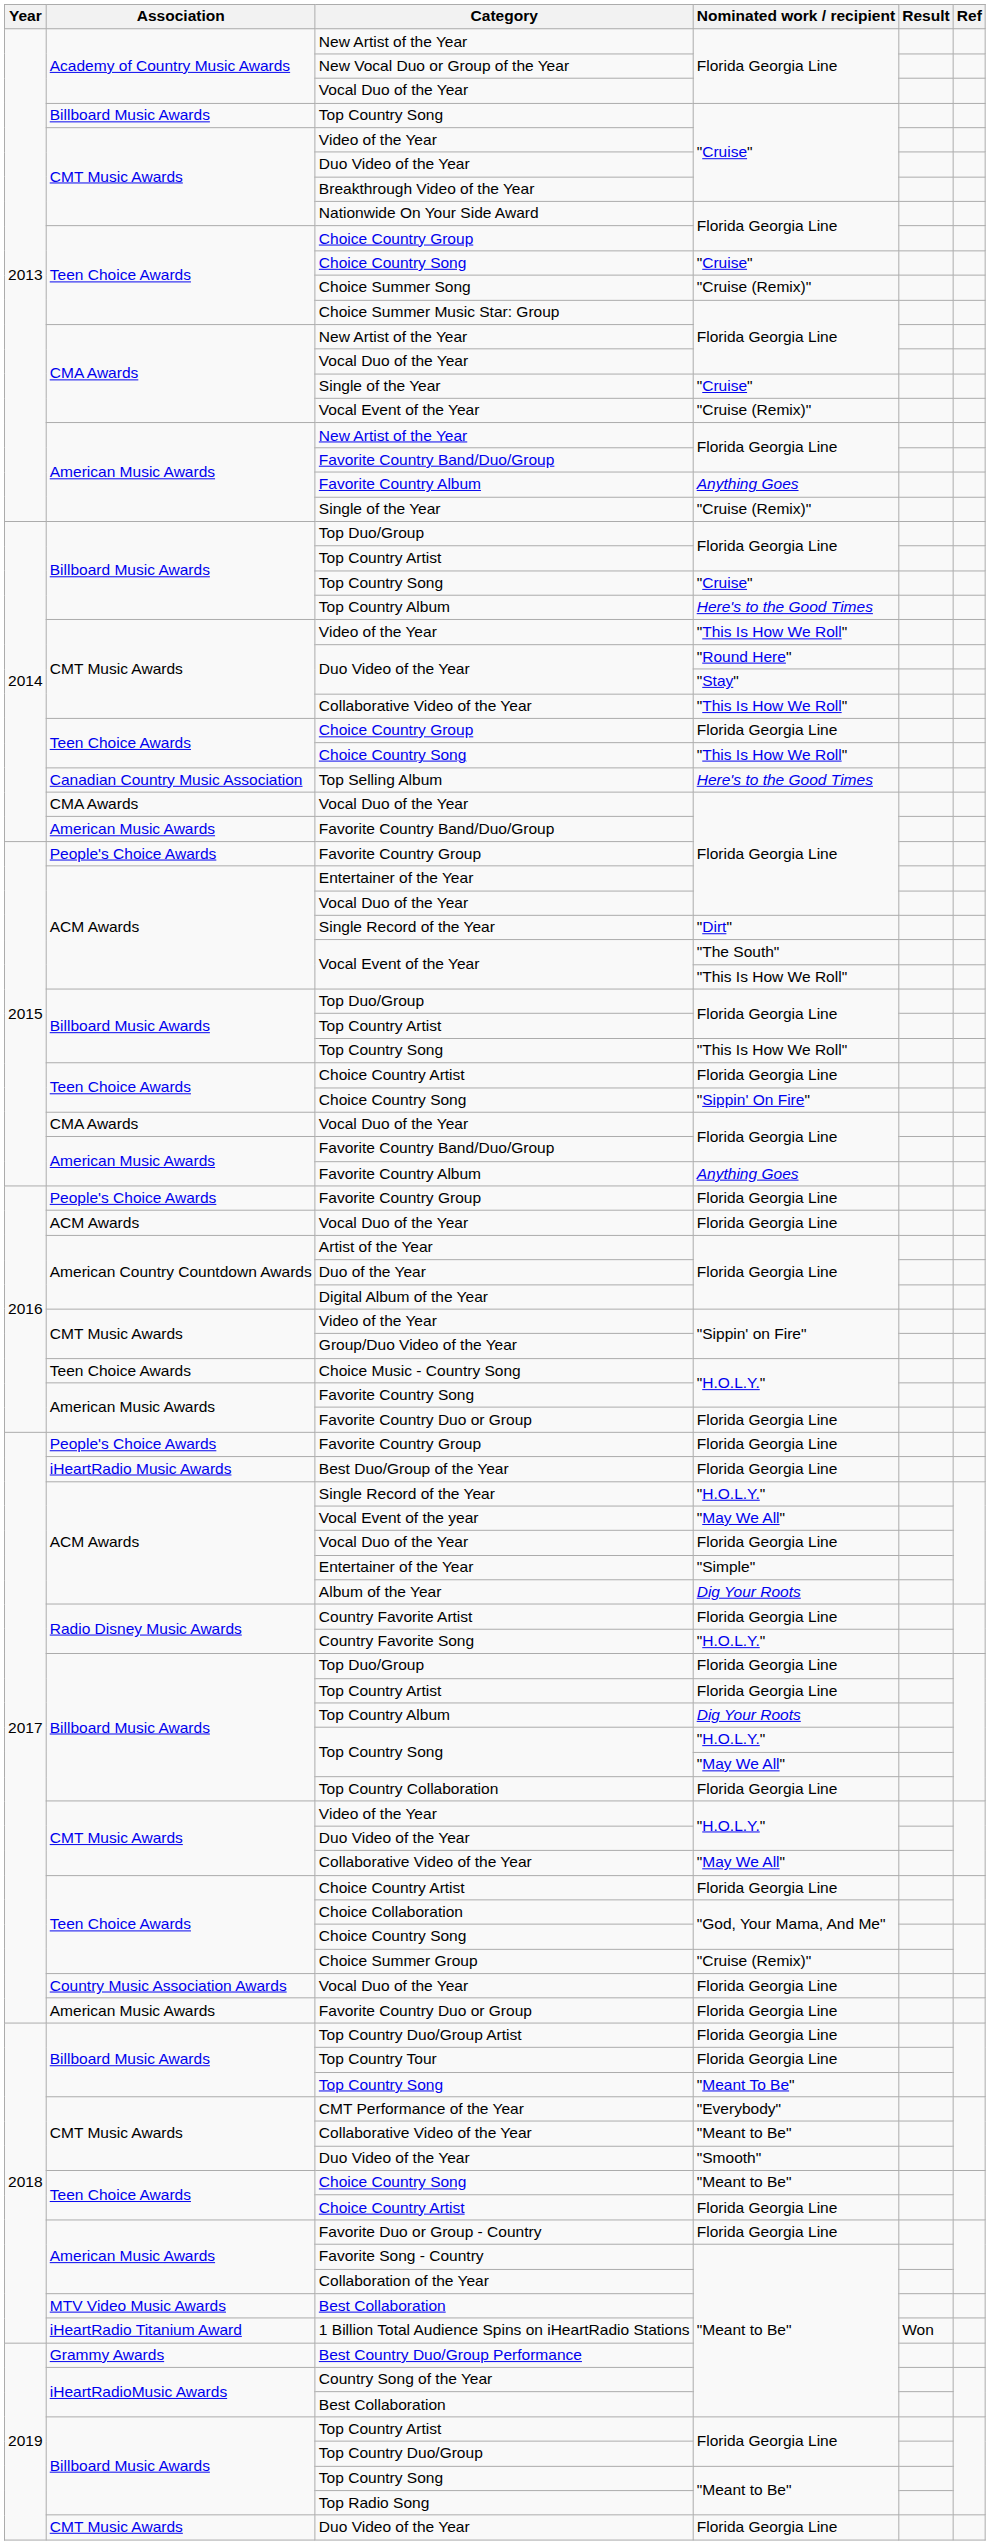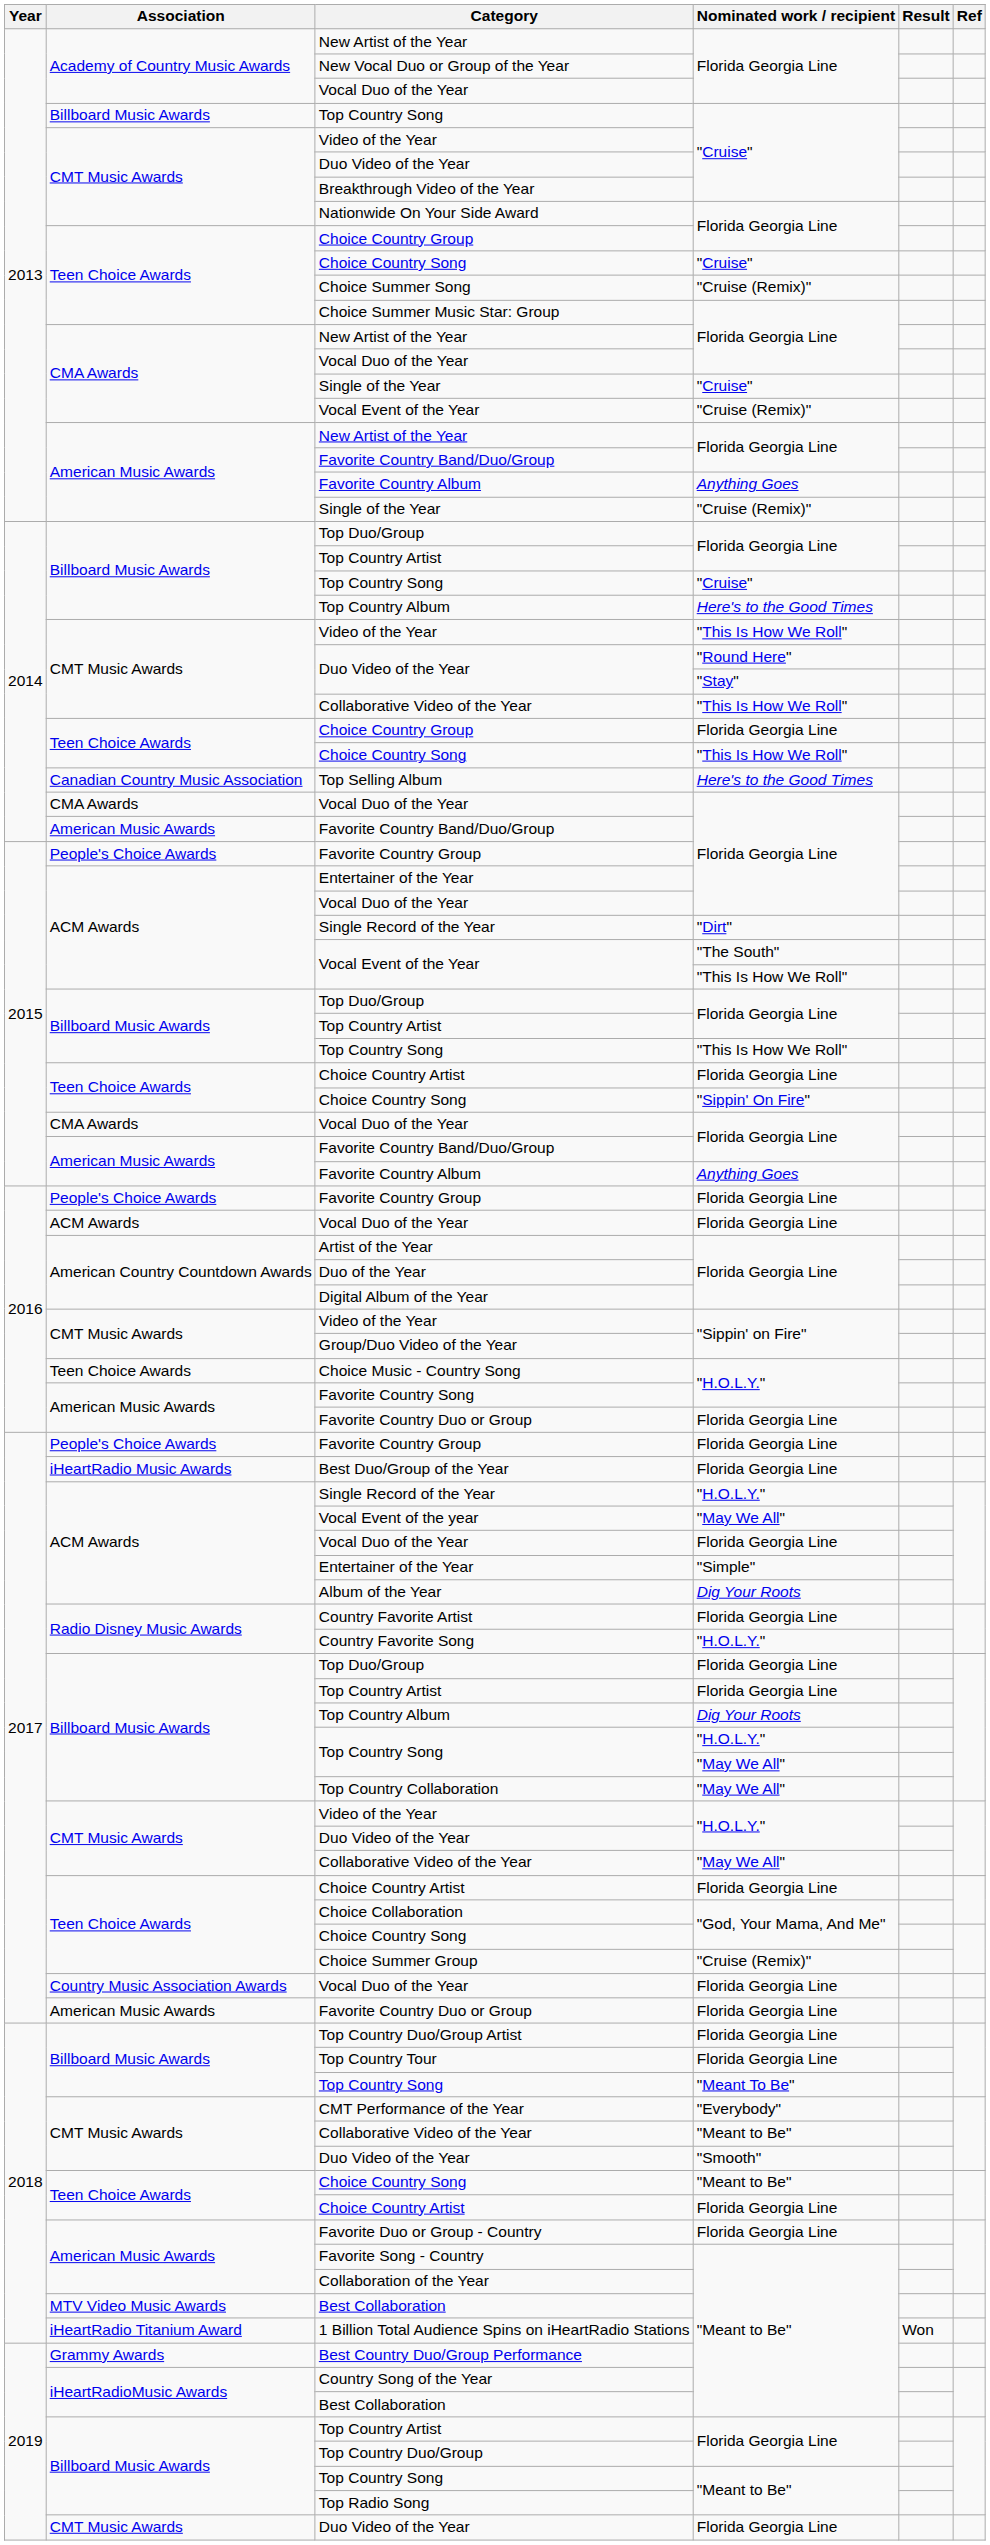 <table class="wikitable sortable">
 <tr>
 <th>Year</th>
 <th>Association</th>
 <th>Category</th>
 <th>Nominated work / recipient</th>
 <th>Result</th>
 <th>Ref</th>
 </tr>
 <tr>
 <td rowspan="20">2013</td>
 <td rowspan="3"><a href='#'>Academy of Country Music Awards</a></td>
 <td>New Artist of the Year</td>
 <td rowspan="3">Florida Georgia Line</td>
 <td></td>
 <td></td>
 </tr>
 <tr>
 <td>New Vocal Duo or Group of the Year</td>
 <td></td>
 <td></td>
 </tr>
 <tr>
 <td>Vocal Duo of the Year</td>
 <td></td>
 <td></td>
 </tr>
 <tr>
 <td><a href='#'>Billboard Music Awards</a></td>
 <td>Top Country Song</td>
 <td rowspan="4">"<a href='#'>Cruise</a>"</td>
 <td></td>
 <td></td>
 </tr>
 <tr>
 <td rowspan="4"><a href='#'>CMT Music Awards</a></td>
 <td>Video of the Year</td>
 <td></td>
 <td></td>
 </tr>
 <tr>
 <td>Duo Video of the Year</td>
 <td></td>
 <td></td>
 </tr>
 <tr>
 <td>Breakthrough Video of the Year</td>
 <td></td>
 <td></td>
 </tr>
 <tr>
 <td>Nationwide On Your Side Award</td>
 <td rowspan="2">Florida Georgia Line</td>
 <td></td>
 <td></td>
 </tr>
 <tr>
 <td rowspan="4"><a href='#'>Teen Choice Awards</a></td>
 <td><a href='#'>Choice Country Group</a></td>
 <td></td>
 <td></td>
 </tr>
 <tr>
 <td><a href='#'>Choice Country Song</a></td>
 <td>"<a href='#'>Cruise</a>"</td>
 <td></td>
 <td></td>
 </tr>
 <tr>
 <td>Choice Summer Song</td>
 <td>"Cruise (Remix)" </td>
 <td></td>
 <td></td>
 </tr>
 <tr>
 <td>Choice Summer Music Star: Group</td>
 <td rowspan="3">Florida Georgia Line</td>
 <td></td>
 <td></td>
 </tr>
 <tr>
 <td rowspan="4"><a href='#'>CMA Awards</a></td>
 <td>New Artist of the Year</td>
 <td></td>
 <td></td>
 </tr>
 <tr>
 <td>Vocal Duo of the Year</td>
 <td></td>
 <td></td>
 </tr>
 <tr>
 <td>Single of the Year</td>
 <td>"<a href='#'>Cruise</a>"</td>
 <td></td>
 <td></td>
 </tr>
 <tr>
 <td>Vocal Event of the Year</td>
 <td>"Cruise (Remix)" </td>
 <td></td>
 <td></td>
 </tr>
 <tr>
 <td rowspan="4"><a href='#'>American Music Awards</a></td>
 <td><a href='#'>New Artist of the Year</a></td>
 <td rowspan="2">Florida Georgia Line</td>
 <td></td>
 <td></td>
 </tr>
 <tr>
 <td><a href='#'>Favorite Country Band/Duo/Group</a></td>
 <td></td>
 <td></td>
 </tr>
 <tr>
 <td><a href='#'>Favorite Country Album</a></td>
 <td><em><a href='#'>Anything Goes</a></em></td>
 <td></td>
 <td></td>
 </tr>
 <tr>
 <td>Single of the Year</td>
 <td>"Cruise (Remix)" </td>
 <td></td>
 <td></td>
 </tr>
 <tr>
 <td rowspan="13">2014</td>
 <td rowspan="4"><a href='#'>Billboard Music Awards</a></td>
 <td>Top Duo/Group</td>
 <td rowspan="2">Florida Georgia Line</td>
 <td></td>
 <td></td>
 </tr>
 <tr>
 <td>Top Country Artist</td>
 <td></td>
 <td></td>
 </tr>
 <tr>
 <td>Top Country Song</td>
 <td>"<a href='#'>Cruise</a>"</td>
 <td></td>
 <td></td>
 </tr>
 <tr>
 <td>Top Country Album</td>
 <td><em><a href='#'>Here's to the Good Times</a></em></td>
 <td></td>
 <td></td>
 </tr>
 <tr>
 <td rowspan="4">CMT Music Awards</td>
 <td>Video of the Year</td>
 <td>"<a href='#'>This Is How We Roll</a>" </td>
 <td></td>
 <td></td>
 </tr>
 <tr>
 <td rowspan=2>Duo Video of the Year</td>
 <td>"<a href='#'>Round Here</a>"</td>
 <td></td>
 <td></td>
 </tr>
 <tr>
 <td>"<a href='#'>Stay</a>"</td>
 <td></td>
 <td></td>
 </tr>
 <tr>
 <td>Collaborative Video of the Year</td>
 <td>"<a href='#'>This Is How We Roll</a>" </td>
 <td></td>
 <td></td>
 </tr>
 <tr>
 <td rowspan="2"><a href='#'>Teen Choice Awards</a></td>
 <td><a href='#'>Choice Country Group</a></td>
 <td>Florida Georgia Line</td>
 <td></td>
 <td></td>
 </tr>
 <tr>
 <td><a href='#'>Choice Country Song</a></td>
 <td>"<a href='#'>This Is How We Roll</a>" </td>
 <td></td>
 <td></td>
 </tr>
 <tr>
 <td><a href='#'>Canadian Country Music Association</a></td>
 <td>Top Selling Album</td>
 <td><em><a href='#'>Here's to the Good Times</a></em></td>
 <td></td>
 <td></td>
 </tr>
 <tr>
 <td>CMA Awards</td>
 <td>Vocal Duo of the Year</td>
 <td rowspan="5">Florida Georgia Line</td>
 <td></td>
 <td></td>
 </tr>
 <tr>
 <td><a href='#'>American Music Awards</a></td>
 <td>Favorite Country Band/Duo/Group</td>
 <td></td>
 <td></td>
 </tr>
 <tr>
 <td rowspan="14">2015</td>
 <td><a href='#'>People's Choice Awards</a></td>
 <td>Favorite Country Group</td>
 <td></td>
 <td></td>
 </tr>
 <tr>
 <td rowspan="5">ACM Awards</td>
 <td>Entertainer of the Year</td>
 <td></td>
 <td></td>
 </tr>
 <tr>
 <td>Vocal Duo of the Year</td>
 <td></td>
 <td></td>
 </tr>
 <tr>
 <td>Single Record of the Year</td>
 <td>"<a href='#'>Dirt</a>"</td>
 <td></td>
 <td></td>
 </tr>
 <tr>
 <td rowspan="2">Vocal Event of the Year</td>
 <td>"The South" <br></td>
 <td></td>
 <td></td>
 </tr>
 <tr>
 <td>"This Is How We Roll" </td>
 <td></td>
 <td></td>
 </tr>
 <tr>
 <td rowspan="3"><a href='#'>Billboard Music Awards</a></td>
 <td>Top Duo/Group</td>
 <td rowspan="2">Florida Georgia Line</td>
 <td></td>
 <td></td>
 </tr>
 <tr>
 <td>Top Country Artist</td>
 <td></td>
 <td></td>
 </tr>
 <tr>
 <td>Top Country Song</td>
 <td>"This Is How We Roll" </td>
 <td></td>
 <td></td>
 </tr>
 <tr>
 <td rowspan="2"><a href='#'>Teen Choice Awards</a></td>
 <td>Choice Country Artist</td>
 <td>Florida Georgia Line</td>
 <td></td>
 <td></td>
 </tr>
 <tr>
 <td>Choice Country Song</td>
 <td>"<a href='#'>Sippin' On Fire</a>"</td>
 <td></td>
 <td></td>
 </tr>
 <tr>
 <td>CMA Awards</td>
 <td>Vocal Duo of the Year</td>
 <td rowspan="2">Florida Georgia Line</td>
 <td></td>
 <td></td>
 </tr>
 <tr>
 <td rowspan="2"><a href='#'>American Music Awards</a></td>
 <td>Favorite Country Band/Duo/Group</td>
 <td></td>
 <td></td>
 </tr>
 <tr>
 <td>Favorite Country Album</td>
 <td><em><a href='#'>Anything Goes</a></em></td>
 <td></td>
 <td></td>
 </tr>
 <tr>
 <td rowspan="10">2016</td>
 <td><a href='#'>People's Choice Awards</a></td>
 <td>Favorite Country Group</td>
 <td>Florida Georgia Line</td>
 <td></td>
 <td></td>
 </tr>
 <tr>
 <td>ACM Awards</td>
 <td>Vocal Duo of the Year</td>
 <td>Florida Georgia Line</td>
 <td></td>
 <td></td>
 </tr>
 <tr>
 <td rowspan="3">American Country Countdown Awards</td>
 <td>Artist of the Year</td>
 <td rowspan="3">Florida Georgia Line</td>
 <td></td>
 <td></td>
 </tr>
 <tr>
 <td>Duo of the Year</td>
 <td></td>
 <td></td>
 </tr>
 <tr>
 <td>Digital Album of the Year</td>
 <td></td>
 <td></td>
 </tr>
 <tr>
 <td rowspan="2">CMT Music Awards</td>
 <td>Video of the Year</td>
 <td rowspan="2">"Sippin' on Fire"</td>
 <td></td>
 <td></td>
 </tr>
 <tr>
 <td>Group/Duo Video of the Year</td>
 <td></td>
 <td></td>
 </tr>
 <tr>
 <td>Teen Choice Awards</td>
 <td>Choice Music - Country Song</td>
 <td rowspan="2">"<a href='#'>H.O.L.Y.</a>"</td>
 <td></td>
 <td></td>
 </tr>
 <tr>
 <td rowspan="2">American Music Awards</td>
 <td>Favorite Country Song</td>
 <td></td>
 <td></td>
 </tr>
 <tr>
 <td>Favorite Country Duo or Group</td>
 <td>Florida Georgia Line</td>
 <td></td>
 <td></td>
 </tr>
 <tr>
 <td rowspan="24">2017</td>
 <td><a href='#'>People's Choice Awards</a></td>
 <td>Favorite Country Group</td>
 <td>Florida Georgia Line</td>
 <td></td>
 <td></td>
 </tr>
 <tr>
 <td><a href='#'>iHeartRadio Music Awards</a></td>
 <td>Best Duo/Group of the Year</td>
 <td>Florida Georgia Line</td>
 <td></td>
 <td></td>
 </tr>
 <tr>
 <td rowspan="5">ACM Awards</td>
 <td>Single Record of the Year</td>
 <td>"<a href='#'>H.O.L.Y.</a>"</td>
 <td></td>
 <td rowspan=5></td>
 </tr>
 <tr>
 <td>Vocal Event of the year</td>
 <td>"<a href='#'>May We All</a>" </td>
 <td></td>
 </tr>
 <tr>
 <td>Vocal Duo of the Year</td>
 <td>Florida Georgia Line</td>
 <td></td>
 </tr>
 <tr>
 <td>Entertainer of the Year</td>
 <td>"Simple"</td>
 <td></td>
 </tr>
 <tr>
 <td>Album of the Year</td>
 <td><em><a href='#'>Dig Your Roots</a></em></td>
 <td></td>
 </tr>
 <tr>
 <td rowspan="2"><a href='#'>Radio Disney Music Awards</a></td>
 <td>Country Favorite Artist</td>
 <td>Florida Georgia Line</td>
 <td></td>
 <td rowspan=2></td>
 </tr>
 <tr>
 <td>Country Favorite Song</td>
 <td>"<a href='#'>H.O.L.Y.</a>"</td>
 <td></td>
 </tr>
 <tr>
 <td rowspan=6><a href='#'>Billboard Music Awards</a></td>
 <td>Top Duo/Group</td>
 <td>Florida Georgia Line</td>
 <td></td>
 <td rowspan=6></td>
 </tr>
 <tr>
 <td>Top Country Artist</td>
 <td>Florida Georgia Line</td>
 <td></td>
 </tr>
 <tr>
 <td>Top Country Album</td>
 <td><em><a href='#'>Dig Your Roots</a></em></td>
 <td></td>
 </tr>
 <tr>
 <td rowspan=2>Top Country Song</td>
 <td>"<a href='#'>H.O.L.Y.</a>"</td>
 <td></td>
 </tr>
 <tr>
 <td>"<a href='#'>May We All</a>" </td>
 <td></td>
 </tr>
 <tr>
 <td>Top Country Collaboration</td>
-<td>Florida Georgia Line</td>
+<td>"<a href='#'>May We All</a>" </td>
 <td></td>
 </tr>
 <tr>
 <td rowspan=3><a href='#'>CMT Music Awards</a></td>
 <td>Video of the Year</td>
 <td rowspan=2>"<a href='#'>H.O.L.Y.</a>"</td>
 <td></td>
 <td rowspan=3></td>
 </tr>
 <tr>
 <td>Duo Video of the Year</td>
 <td></td>
 </tr>
 <tr>
 <td>Collaborative Video of the Year</td>
 <td>"<a href='#'>May We All</a>" </td>
 <td></td>
 </tr>
 <tr>
 <td rowspan=4><a href='#'>Teen Choice Awards</a></td>
 <td>Choice Country Artist</td>
 <td>Florida Georgia Line</td>
 <td></td>
 <td rowspan=2></td>
 </tr>
 <tr>
 <td>Choice Collaboration</td>
 <td rowspan=2>"God, Your Mama, And Me" </td>
 <td></td>
 </tr>
 <tr>
 <td>Choice Country Song</td>
 <td></td>
 <td rowspan=2></td>
 </tr>
 <tr>
 <td>Choice Summer Group</td>
 <td>"Cruise (Remix)" </td>
 <td></td>
 </tr>
 <tr>
 <td><a href='#'>Country Music Association Awards</a></td>
 <td>Vocal Duo of the Year</td>
 <td>Florida Georgia Line</td>
 <td></td>
 <td></td>
 </tr>
 <tr>
 <td>American Music Awards</td>
 <td>Favorite Country Duo or Group</td>
 <td>Florida Georgia Line</td>
 <td></td>
 <td></td>
 </tr>
 <tr>
 <td rowspan="13">2018</td>
 <td rowspan="3"><a href='#'>Billboard Music Awards</a></td>
 <td>Top Country Duo/Group Artist</td>
 <td>Florida Georgia Line</td>
 <td></td>
 <td rowspan="3"></td>
 </tr>
 <tr>
 <td>Top Country Tour</td>
 <td>Florida Georgia Line</td>
 <td></td>
 </tr>
 <tr>
 <td><a href='#'>Top Country Song</a></td>
 <td>"<a href='#'>Meant To Be</a>" </td>
 <td></td>
 </tr>
 <tr>
 <td rowspan="3">CMT Music Awards</td>
 <td>CMT Performance of the Year</td>
 <td>"Everybody" </td>
 <td></td>
 <td rowspan="3"></td>
 </tr>
 <tr>
 <td>Collaborative Video of the Year</td>
 <td>"Meant to Be" </td>
 <td></td>
 </tr>
 <tr>
 <td>Duo Video of the Year</td>
 <td>"Smooth"</td>
 <td></td>
 </tr>
 <tr>
 <td rowspan="2"><a href='#'>Teen Choice Awards</a></td>
 <td><a href='#'>Choice Country Song</a></td>
 <td>"Meant to Be" </td>
 <td></td>
 <td rowspan="2"></td>
 </tr>
 <tr>
 <td><a href='#'>Choice Country Artist</a></td>
 <td>Florida Georgia Line</td>
 <td></td>
 </tr>
 <tr>
 <td rowspan=3><a href='#'>American Music Awards</a></td>
 <td>Favorite Duo or Group - Country</td>
 <td>Florida Georgia Line</td>
 <td></td>
 <td rowspan=3></td>
 </tr>
 <tr>
 <td>Favorite Song - Country</td>
 <td rowspan="7">"Meant to Be" </td>
 <td></td>
 </tr>
 <tr>
 <td>Collaboration of the Year</td>
 <td></td>
 </tr>
 <tr>
 <td><a href='#'>MTV Video Music Awards</a></td>
 <td><a href='#'>Best Collaboration</a></td>
 <td></td>
 <td></td>
 </tr>
 <tr>
 <td><a href='#'>iHeartRadio Titanium Award</a></td>
 <td>1 Billion Total Audience Spins on iHeartRadio Stations</td>
 <td>Won</td>
 <td></td>
 </tr>
 <tr>
 <td rowspan="8">2019</td>
 <td><a href='#'>Grammy Awards</a></td>
 <td><a href='#'>Best Country Duo/Group Performance</a></td>
 <td></td>
 <td></td>
 </tr>
 <tr>
 <td rowspan="2"><a href='#'>iHeartRadioMusic Awards</a></td>
 <td>Country Song of the Year</td>
 <td></td>
 <td rowspan="2"></td>
 </tr>
 <tr>
 <td>Best Collaboration</td>
 <td></td>
 </tr>
 <tr>
 <td rowspan="4"><a href='#'>Billboard Music Awards</a></td>
 <td>Top Country Artist</td>
 <td rowspan="2">Florida Georgia Line</td>
 <td></td>
 <td rowspan=4></td>
 </tr>
 <tr>
 <td>Top Country Duo/Group</td>
 <td></td>
 </tr>
 <tr>
 <td>Top Country Song</td>
 <td rowspan="2">"Meant to Be" </td>
 <td></td>
 </tr>
 <tr>
 <td>Top Radio Song</td>
 <td></td>
 </tr>
 <tr>
 <td><a href='#'>CMT Music Awards</a></td>
 <td>Duo Video of the Year</td>
 <td>Florida Georgia Line</td>
 <td></td>
 <td></td>
 </tr>
 </table>
